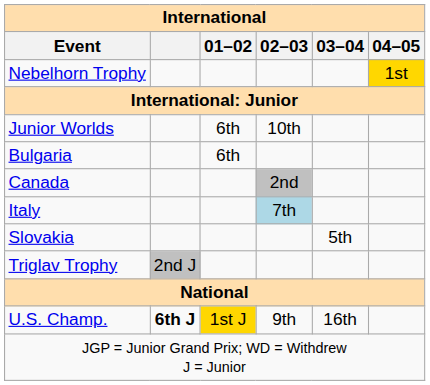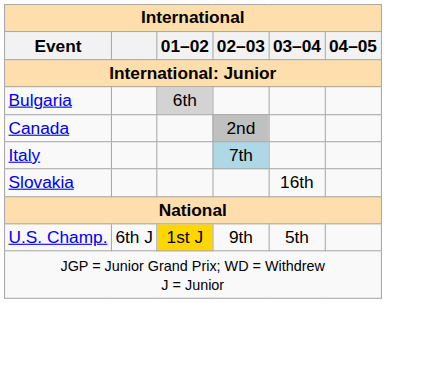 <table class="wikitable" style="text-align:center">
 <tr>
 <th colspan="6" style="background-color: #ffdead; " align="center">International</th>
 </tr>
 <tr>
 <th>Event</th>
 <th></th>
 <th>01–02</th>
 <th>02–03</th>
 <th>03–04</th>
 <th>04–05</th>
 </tr>
 <tr>
-<td align=left><a href='#'>Nebelhorn Trophy</a></td>
-<td></td>
-<td></td>
-<td></td>
-<td></td>
-<td bgcolor=gold>1st</td>
-</tr>
-<tr>
 <th colspan="6" style="background-color: #ffdead; " align="center">International: Junior</th>
-</tr>
-<tr>
-<td align=left><a href='#'>Junior Worlds</a></td>
-<td></td>
-<td>6th</td>
-<td>10th</td>
-<td></td>
-<td></td>
 </tr>
 <tr>
 <td align=left> <a href='#'>Bulgaria</a></td>
 <td></td>
-<td>6th</td>
+<td style="background: lightgrey;">6th</td>
 <td></td>
 <td></td>
 <td></td>
 </tr>
 <tr>
 <td align=left> <a href='#'>Canada</a></td>
 <td></td>
 <td></td>
 <td bgcolor=silver>2nd</td>
 <td></td>
 <td></td>
 </tr>
 <tr>
 <td align=left> <a href='#'>Italy</a></td>
 <td></td>
 <td></td>
 <td style="background: lightblue;">7th</td>
 <td></td>
 <td></td>
 </tr>
 <tr>
 <td align=left> <a href='#'>Slovakia</a></td>
 <td></td>
 <td></td>
 <td></td>
-<td>5th</td>
-<td></td>
-</tr>
-<tr>
-<td align=left><a href='#'>Triglav Trophy</a></td>
-<td bgcolor="silver">2nd J</td>
-<td></td>
-<td></td>
-<td></td>
+<td>16th</td>
 <td></td>
 </tr>
 <tr>
 <th colspan="6" style="background-color: #ffdead; " align="center">National</th>
 </tr>
 <tr>
 <td align=left><a href='#'>U.S. Champ.</a></td>
-<td><strong>6th J</strong></td>
+<td>6th J</td>
 <td bgcolor=gold>1st J</td>
 <td>9th</td>
-<td>16th</td>
+<td>5th</td>
 <td></td>
 </tr>
 <tr>
 <td colspan="6" align="center"><small> JGP = Junior Grand Prix; WD = Withdrew <br> J = Junior </small></td>
 </tr>
 </table>
